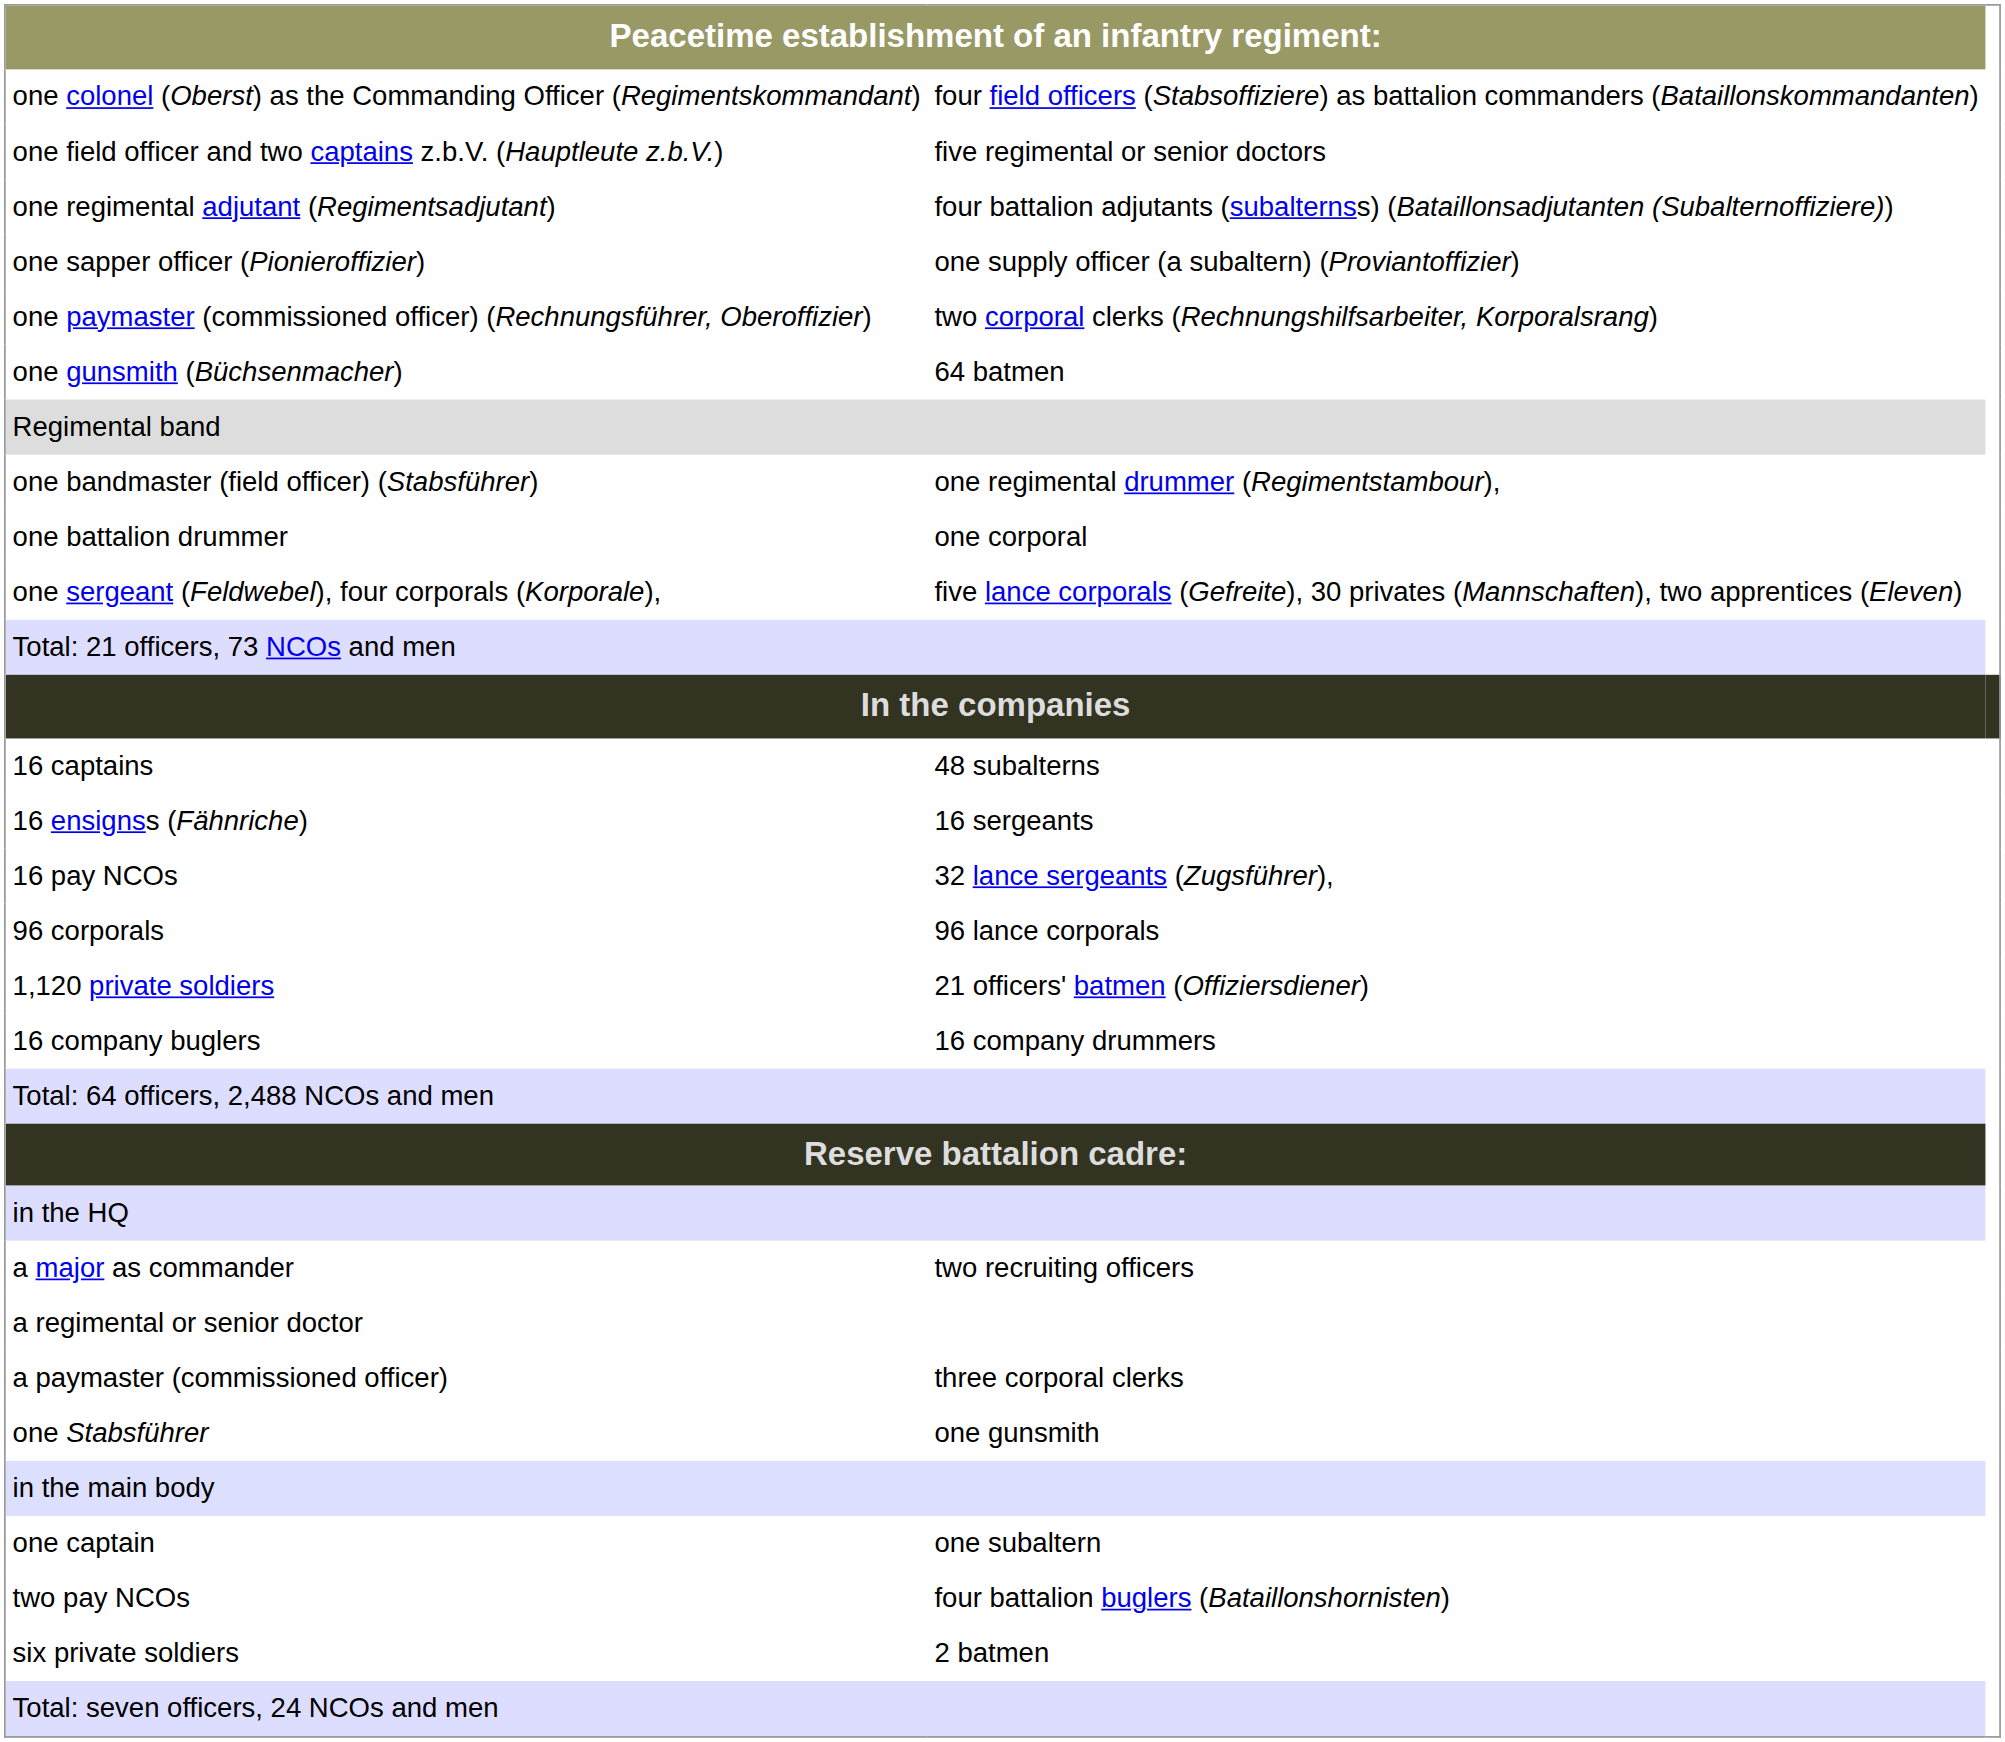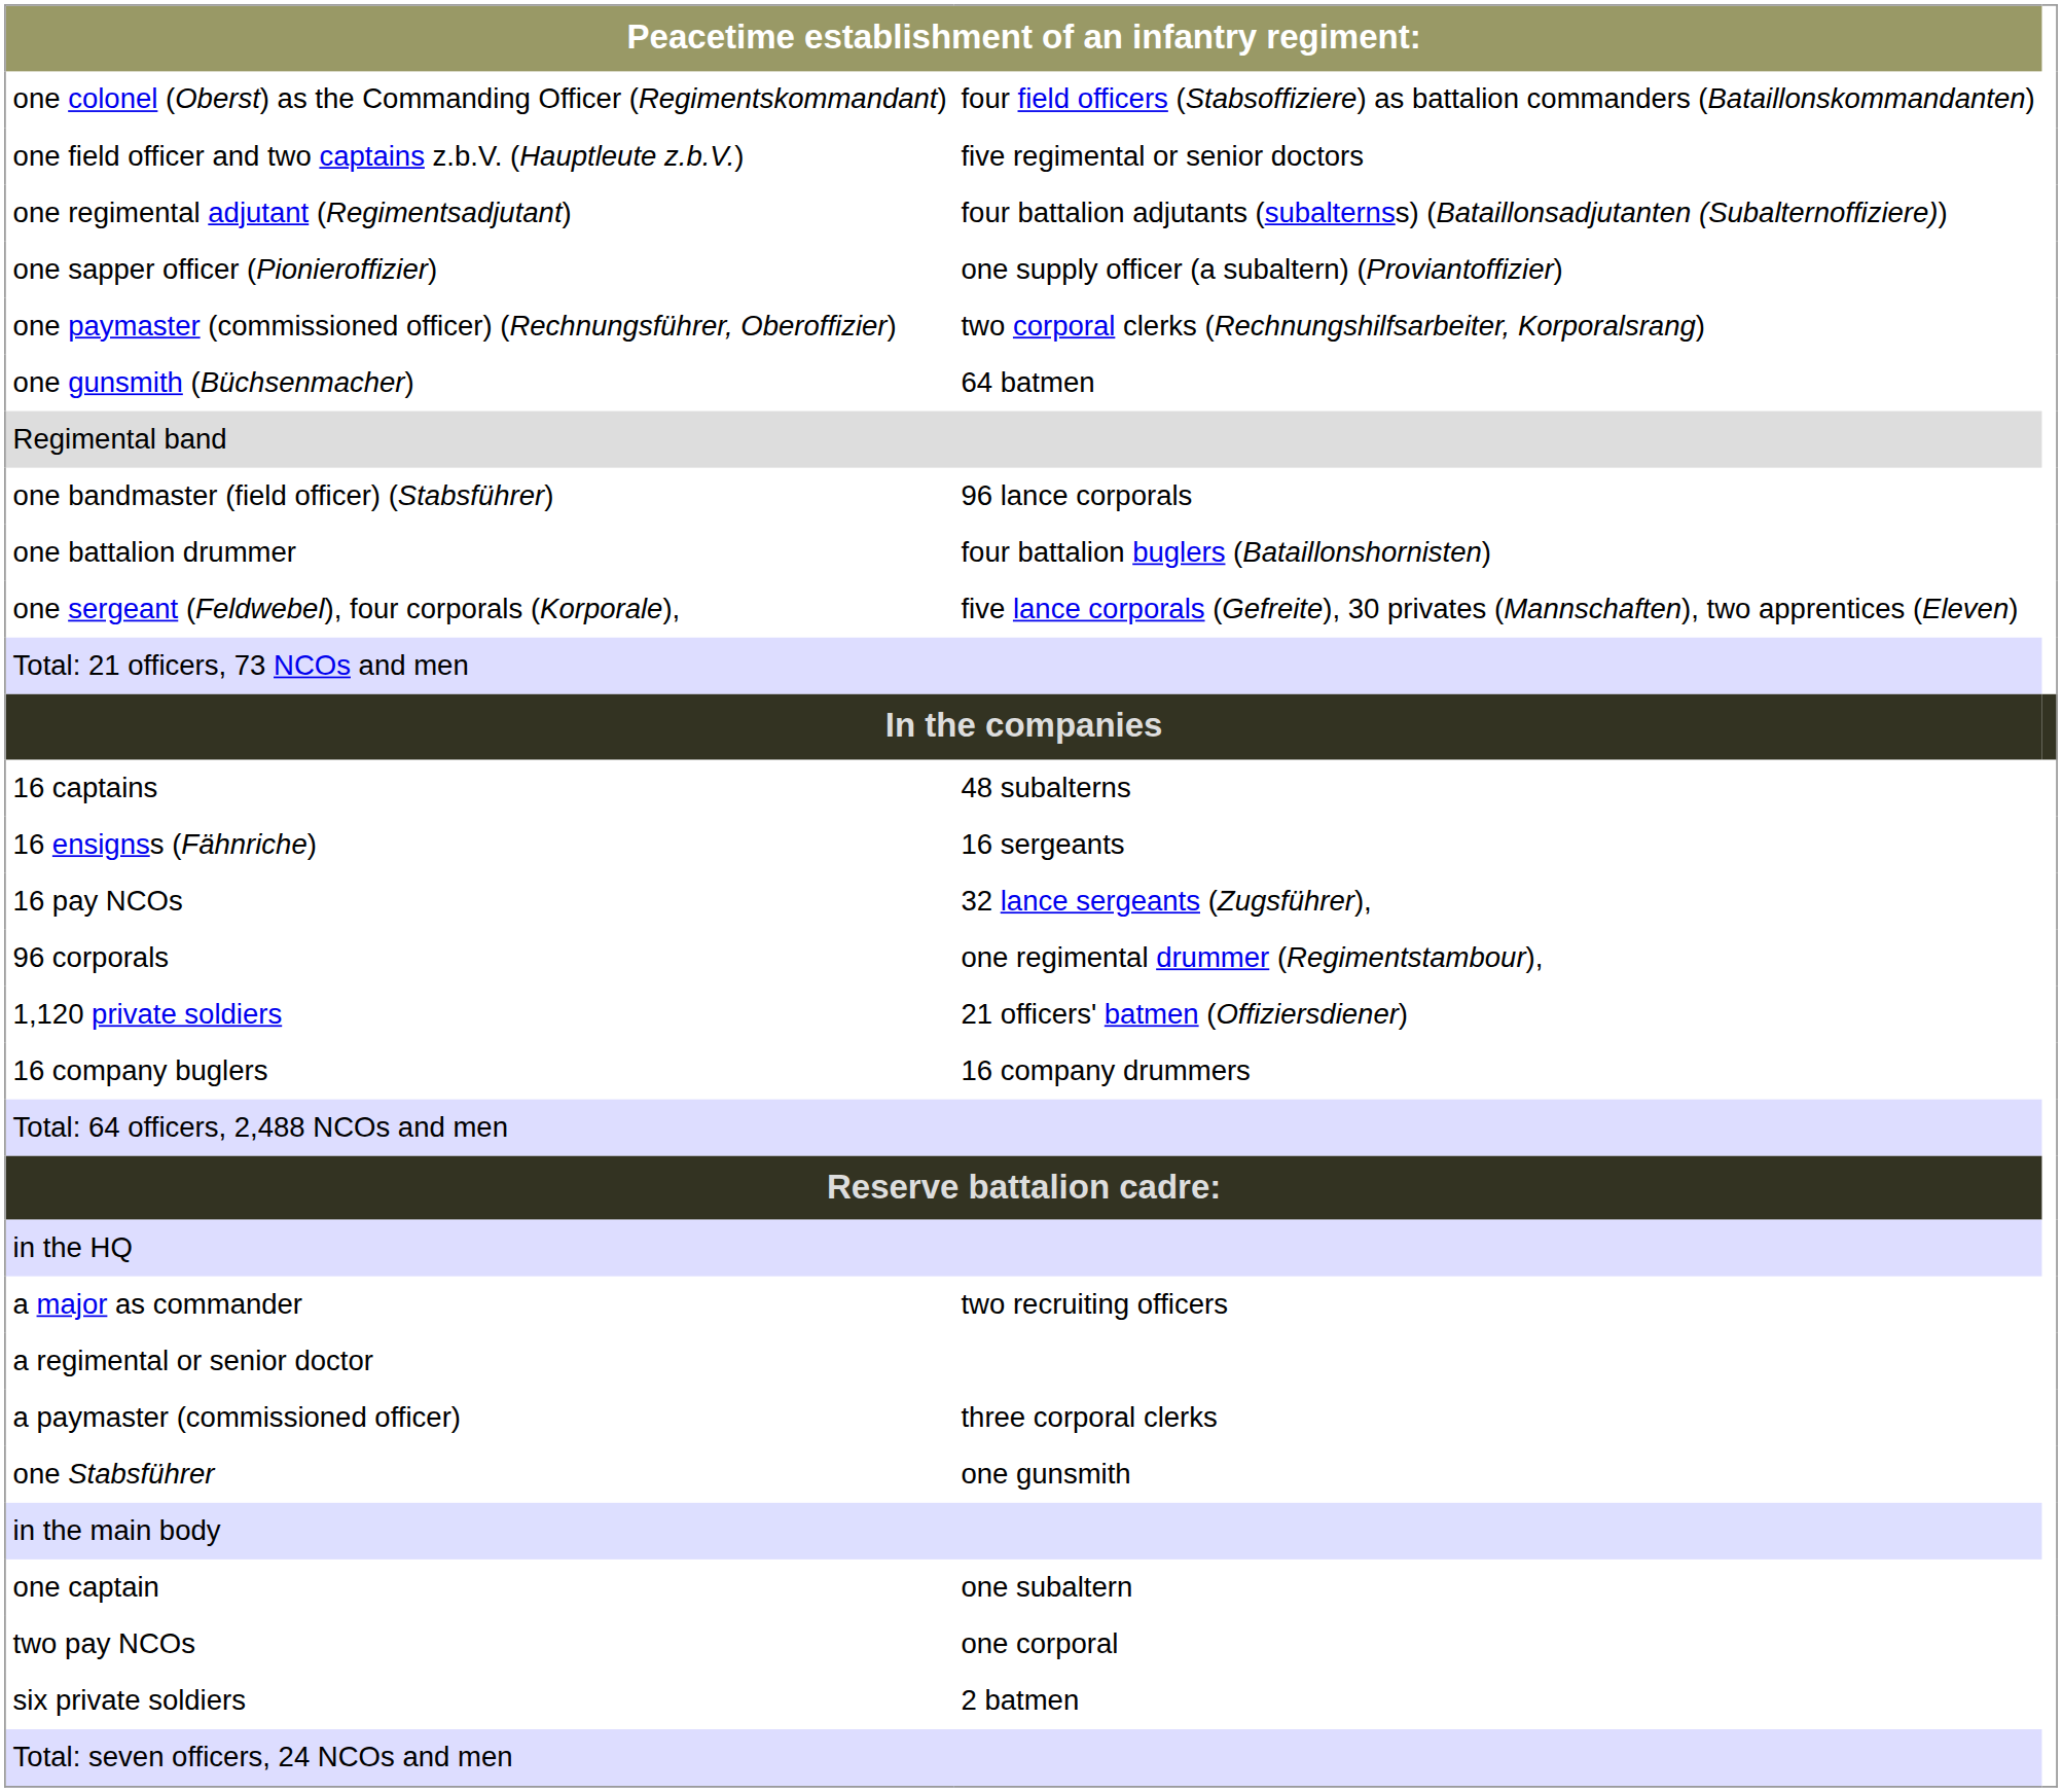 <table border="0"   cellspacing="0"   cellpadding="4"  style=" background:#fff; border-collapse:collapse; border:1px solid #999;  line-height:1.5;">
 <tr style="text-align:center; color:#fff; background:#996; font-size:larger;">
 <th colspan="2">Peacetime establishment of an infantry regiment:</th>
 </tr>
 <tr>
 <td>one <a href='#'>colonel</a> (<em>Oberst</em>) as the Commanding Officer (<em>Regimentskommandant</em>)</td>
 <td>four <a href='#'>field officers</a> (<em>Stabsoffiziere</em>) as battalion commanders (<em>Bataillonskommandanten</em>)</td>
 </tr>
 <tr>
 <td>one field officer and two <a href='#'>captains</a> z.b.V. (<em>Hauptleute z.b.V.</em>)</td>
 <td>five regimental or senior doctors</td>
 </tr>
 <tr>
 <td>one regimental <a href='#'>adjutant</a> (<em>Regimentsadjutant</em>)</td>
 <td>four battalion adjutants (<a href='#'>subalterns</a>s) (<em>Bataillonsadjutanten (Subalternoffiziere)</em>)</td>
 </tr>
 <tr>
 <td>one sapper officer (<em>Pionieroffizier</em>)</td>
 <td>one supply officer (a subaltern) (<em>Proviantoffizier</em>)</td>
 </tr>
 <tr>
 <td>one <a href='#'>paymaster</a> (commissioned officer) (<em>Rechnungsführer, Oberoffizier</em>)</td>
 <td>two <a href='#'>corporal</a> clerks (<em>Rechnungshilfsarbeiter, Korporalsrang</em>)</td>
 </tr>
 <tr>
 <td>one <a href='#'>gunsmith</a> (<em>Büchsenmacher</em>)</td>
 <td>64 batmen</td>
 </tr>
 <tr>
 <td bgcolor="#DDDDDD" colspan="2">Regimental band</td>
 </tr>
 <tr>
 <td>one bandmaster (field officer) (<em>Stabsführer</em>)</td>
-<td>one regimental <a href='#'>drummer</a> (<em>Regimentstambour</em>),</td>
+<td>96 lance corporals</td>
 </tr>
 <tr>
 <td>one battalion drummer</td>
-<td>one corporal</td>
+<td>four battalion <a href='#'>buglers</a> (<em>Bataillonshornisten</em>)</td>
 </tr>
 <tr>
 <td>one <a href='#'>sergeant</a> (<em>Feldwebel</em>), four corporals (<em>Korporale</em>),</td>
 <td>five <a href='#'>lance corporals</a> (<em>Gefreite</em>), 30 privates (<em>Mannschaften</em>), two apprentices (<em>Eleven</em>)</td>
 </tr>
 <tr>
 <td bgcolor="#DDDDFF" colspan="2">Total: 21 officers, 73 <a href='#'>NCOs</a> and men</td>
 <td></td>
 </tr>
 <tr style="text-align:center; color:#ddd; background:#332; font-size:larger;">
 <th colspan="2">In the companies</th>
 <th></th>
 </tr>
 <tr>
 <td>16 captains</td>
 <td>48 subalterns</td>
 </tr>
 <tr>
 <td>16 <a href='#'>ensigns</a>s (<em>Fähnriche</em>)</td>
 <td>16 sergeants</td>
 </tr>
 <tr>
 <td>16 pay NCOs</td>
 <td>32 <a href='#'>lance sergeants</a> (<em>Zugsführer</em>),</td>
 </tr>
 <tr>
 <td>96 corporals</td>
-<td>96 lance corporals</td>
+<td>one regimental <a href='#'>drummer</a> (<em>Regimentstambour</em>),</td>
 </tr>
 <tr>
 <td>1,120 <a href='#'>private soldiers</a></td>
 <td>21 officers' <a href='#'>batmen</a> (<em>Offiziersdiener</em>)</td>
 </tr>
 <tr>
 <td>16 company buglers</td>
 <td>16 company drummers</td>
 </tr>
 <tr>
 <td bgcolor="#DDDDFF" colspan="2">Total: 64 officers, 2,488 NCOs and men</td>
 <td></td>
 </tr>
 <tr style="text-align:center; color:#ddd; background:#332; font-size:larger;">
 <th colspan="2">Reserve battalion cadre:</th>
 </tr>
 <tr>
 <td bgcolor="#DDDDFF" colspan="2">in the HQ</td>
 </tr>
 <tr>
 <td>a <a href='#'>major</a> as commander</td>
 <td>two recruiting officers</td>
 </tr>
 <tr>
 <td>a regimental or senior doctor</td>
 <td></td>
 </tr>
 <tr>
 <td>a paymaster (commissioned officer)</td>
 <td>three corporal clerks</td>
 </tr>
 <tr>
 <td>one <em>Stabsführer</em></td>
 <td>one gunsmith</td>
 </tr>
 <tr>
 <td bgcolor="#DDDFFF" colspan="2">in the main body</td>
 </tr>
 <tr>
 <td>one captain</td>
 <td>one subaltern</td>
 </tr>
 <tr>
 <td>two pay NCOs</td>
-<td>four battalion <a href='#'>buglers</a> (<em>Bataillonshornisten</em>)</td>
+<td>one corporal</td>
 </tr>
 <tr>
 <td>six private soldiers</td>
 <td>2 batmen</td>
 </tr>
 <tr>
 <td bgcolor="#DDDDFF" colspan="2">Total: seven officers, 24 NCOs and men</td>
 </tr>
 </table>
